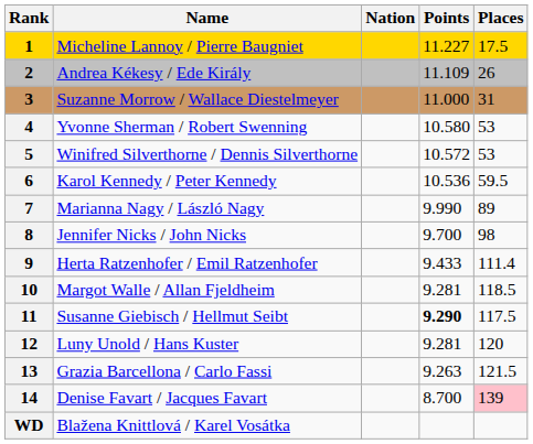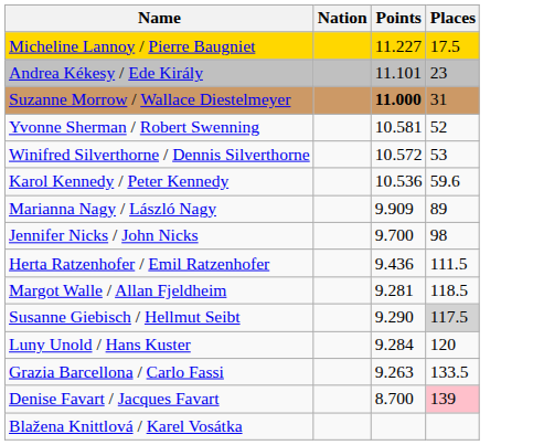 <table class="wikitable">
 <tr>
-<th>Rank</th>
 <th>Name</th>
 <th>Nation</th>
 <th>Points</th>
 <th>Places</th>
 </tr>
 <tr bgcolor="gold">
-<td align="center"><strong>1</strong></td>
 <td><a href='#'>Micheline Lannoy</a> / <a href='#'>Pierre Baugniet</a></td>
 <td></td>
 <td>11.227</td>
 <td>17.5</td>
 </tr>
 <tr bgcolor="silver">
-<td align="center"><strong>2</strong></td>
 <td><a href='#'>Andrea Kékesy</a> / <a href='#'>Ede Király</a></td>
 <td></td>
-<td>11.109</td>
-<td>26</td>
+<td>11.101</td>
+<td>23</td>
 </tr>
 <tr bgcolor="cc9966">
-<td align="center"><strong>3</strong></td>
 <td><a href='#'>Suzanne Morrow</a> / <a href='#'>Wallace Diestelmeyer</a></td>
 <td></td>
-<td>11.000</td>
+<td><strong>11.000</strong></td>
 <td>31</td>
 </tr>
 <tr>
-<th>4</th>
 <td><a href='#'>Yvonne Sherman</a> / <a href='#'>Robert Swenning</a></td>
 <td></td>
-<td>10.580</td>
-<td>53</td>
+<td>10.581</td>
+<td>52</td>
 </tr>
 <tr>
-<th>5</th>
 <td><a href='#'>Winifred Silverthorne</a> / <a href='#'>Dennis Silverthorne</a></td>
 <td></td>
 <td>10.572</td>
 <td>53</td>
 </tr>
 <tr>
-<th>6</th>
 <td><a href='#'>Karol Kennedy</a> / <a href='#'>Peter Kennedy</a></td>
 <td></td>
 <td>10.536</td>
-<td>59.5</td>
+<td>59.6</td>
 </tr>
 <tr>
-<th>7</th>
 <td><a href='#'>Marianna Nagy</a> / <a href='#'>László Nagy</a></td>
 <td></td>
-<td>9.990</td>
+<td>9.909</td>
 <td>89</td>
 </tr>
 <tr>
-<th>8</th>
 <td><a href='#'>Jennifer Nicks</a> / <a href='#'>John Nicks</a></td>
 <td></td>
 <td>9.700</td>
 <td>98</td>
 </tr>
 <tr>
-<th>9</th>
 <td><a href='#'>Herta Ratzenhofer</a> / <a href='#'>Emil Ratzenhofer</a></td>
 <td></td>
-<td>9.433</td>
-<td>111.4</td>
+<td>9.436</td>
+<td>111.5</td>
 </tr>
 <tr>
-<th>10</th>
 <td><a href='#'>Margot Walle</a> / <a href='#'>Allan Fjeldheim</a></td>
 <td></td>
 <td>9.281</td>
 <td>118.5</td>
 </tr>
 <tr>
-<th>11</th>
 <td><a href='#'>Susanne Giebisch</a> / <a href='#'>Hellmut Seibt</a></td>
 <td></td>
-<td><strong>9.290</strong></td>
-<td>117.5</td>
+<td>9.290</td>
+<td style="background: lightgrey;">117.5</td>
 </tr>
 <tr>
-<th>12</th>
 <td><a href='#'>Luny Unold</a> / <a href='#'>Hans Kuster</a></td>
 <td></td>
-<td>9.281</td>
+<td>9.284</td>
 <td>120</td>
 </tr>
 <tr>
-<th>13</th>
 <td><a href='#'>Grazia Barcellona</a> / <a href='#'>Carlo Fassi</a></td>
 <td></td>
 <td>9.263</td>
-<td>121.5</td>
+<td>133.5</td>
 </tr>
 <tr>
-<th>14</th>
 <td><a href='#'>Denise Favart</a> / <a href='#'>Jacques Favart</a></td>
 <td></td>
 <td>8.700</td>
 <td style="background: pink;">139</td>
 </tr>
 <tr>
-<th>WD</th>
 <td><a href='#'>Blažena Knittlová</a> / <a href='#'>Karel Vosátka</a></td>
 <td></td>
 <td></td>
 <td></td>
 </tr>
 </table>
